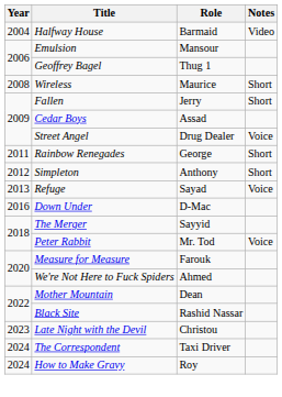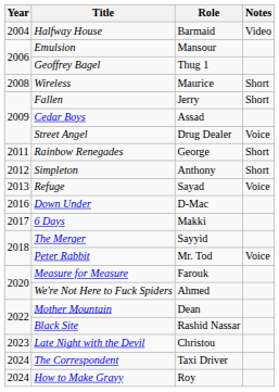 <table class="wikitable sortable">
 <tr>
 <th>Year</th>
 <th>Title</th>
 <th>Role</th>
 <th>Notes</th>
 </tr>
 <tr>
 <td>2004</td>
 <td><em>Halfway House</em></td>
 <td>Barmaid</td>
 <td>Video</td>
 </tr>
 <tr>
 <td rowspan="2">2006</td>
 <td><em>Emulsion</em></td>
 <td>Mansour</td>
 <td></td>
 </tr>
 <tr>
 <td><em>Geoffrey Bagel</em></td>
 <td>Thug 1</td>
 <td></td>
 </tr>
 <tr>
 <td>2008</td>
 <td><em>Wireless</em></td>
 <td>Maurice</td>
 <td>Short</td>
 </tr>
 <tr>
 <td rowspan="3">2009</td>
 <td><em>Fallen</em></td>
 <td>Jerry</td>
 <td>Short</td>
 </tr>
 <tr>
 <td><em><a href='#'>Cedar Boys</a></em></td>
 <td>Assad</td>
 <td></td>
 </tr>
 <tr>
 <td><em>Street Angel</em></td>
 <td>Drug Dealer</td>
 <td>Voice</td>
 </tr>
 <tr>
 <td>2011</td>
 <td><em>Rainbow Renegades</em></td>
 <td>George</td>
 <td>Short</td>
 </tr>
 <tr>
 <td>2012</td>
 <td><em>Simpleton</em></td>
 <td>Anthony</td>
 <td>Short</td>
 </tr>
 <tr>
 <td>2013</td>
 <td><em>Refuge</em></td>
 <td>Sayad</td>
 <td>Voice</td>
 </tr>
 <tr>
 <td>2016</td>
 <td><a href='#'><em>Down Under</em></a></td>
 <td>D-Mac</td>
 <td></td>
 </tr>
 <tr>
+<td>2017</td>
+<td><a href='#'><em>6 Days</em></a></td>
+<td>Makki</td>
+<td></td>
+</tr>
+<tr>
 <td rowspan="2">2018</td>
 <td><a href='#'><em>The Merger</em></a></td>
 <td>Sayyid</td>
 <td></td>
 </tr>
 <tr>
 <td><em><a href='#'>Peter Rabbit</a></em></td>
 <td>Mr. Tod</td>
 <td>Voice</td>
 </tr>
 <tr>
 <td rowspan="2">2020</td>
 <td><a href='#'><em>Measure for Measure</em></a></td>
 <td>Farouk</td>
 <td></td>
 </tr>
 <tr>
 <td><em>We're Not Here to Fuck Spiders</em></td>
 <td>Ahmed</td>
 <td></td>
 </tr>
 <tr>
 <td rowspan="2">2022</td>
 <td><a href='#'><em>Mother Mountain</em></a></td>
 <td>Dean</td>
 <td></td>
 </tr>
 <tr>
 <td><a href='#'><em>Black Site</em></a></td>
 <td>Rashid Nassar</td>
 <td></td>
 </tr>
 <tr>
 <td>2023</td>
 <td><em><a href='#'>Late Night with the Devil</a></em></td>
 <td>Christou</td>
 <td></td>
 </tr>
 <tr>
 <td>2024</td>
 <td><em><a href='#'>The Correspondent</a></em></td>
 <td>Taxi Driver</td>
 <td></td>
 </tr>
 <tr>
 <td>2024</td>
 <td><em><a href='#'>How to Make Gravy</a></em></td>
 <td>Roy</td>
 <td></td>
 </tr>
 </table>
